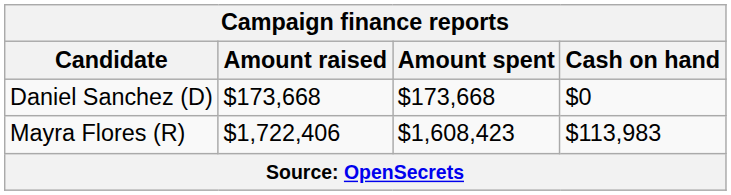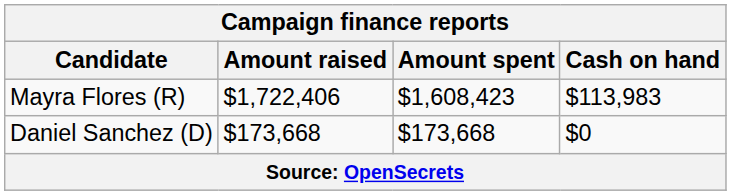 <table class="wikitable">
 <tr>
 <th colspan="4">Campaign finance reports</th>
 </tr>
 <tr style="text-align:center;">
 <th>Candidate</th>
 <th>Amount raised</th>
 <th>Amount spent</th>
 <th>Cash on hand</th>
 </tr>
 <tr>
+<td>Mayra Flores (R)</td>
+<td>$1,722,406</td>
+<td>$1,608,423</td>
+<td>$113,983</td>
+</tr>
+<tr>
 <td>Daniel Sanchez (D)</td>
 <td>$173,668</td>
 <td>$173,668</td>
 <td>$0</td>
 </tr>
 <tr>
-<td>Mayra Flores (R)</td>
-<td>$1,722,406</td>
-<td>$1,608,423</td>
-<td>$113,983</td>
-</tr>
-<tr>
 <th colspan="4"><small>Source: <a href='#'>OpenSecrets</a></small></th>
 </tr>
 </table>
